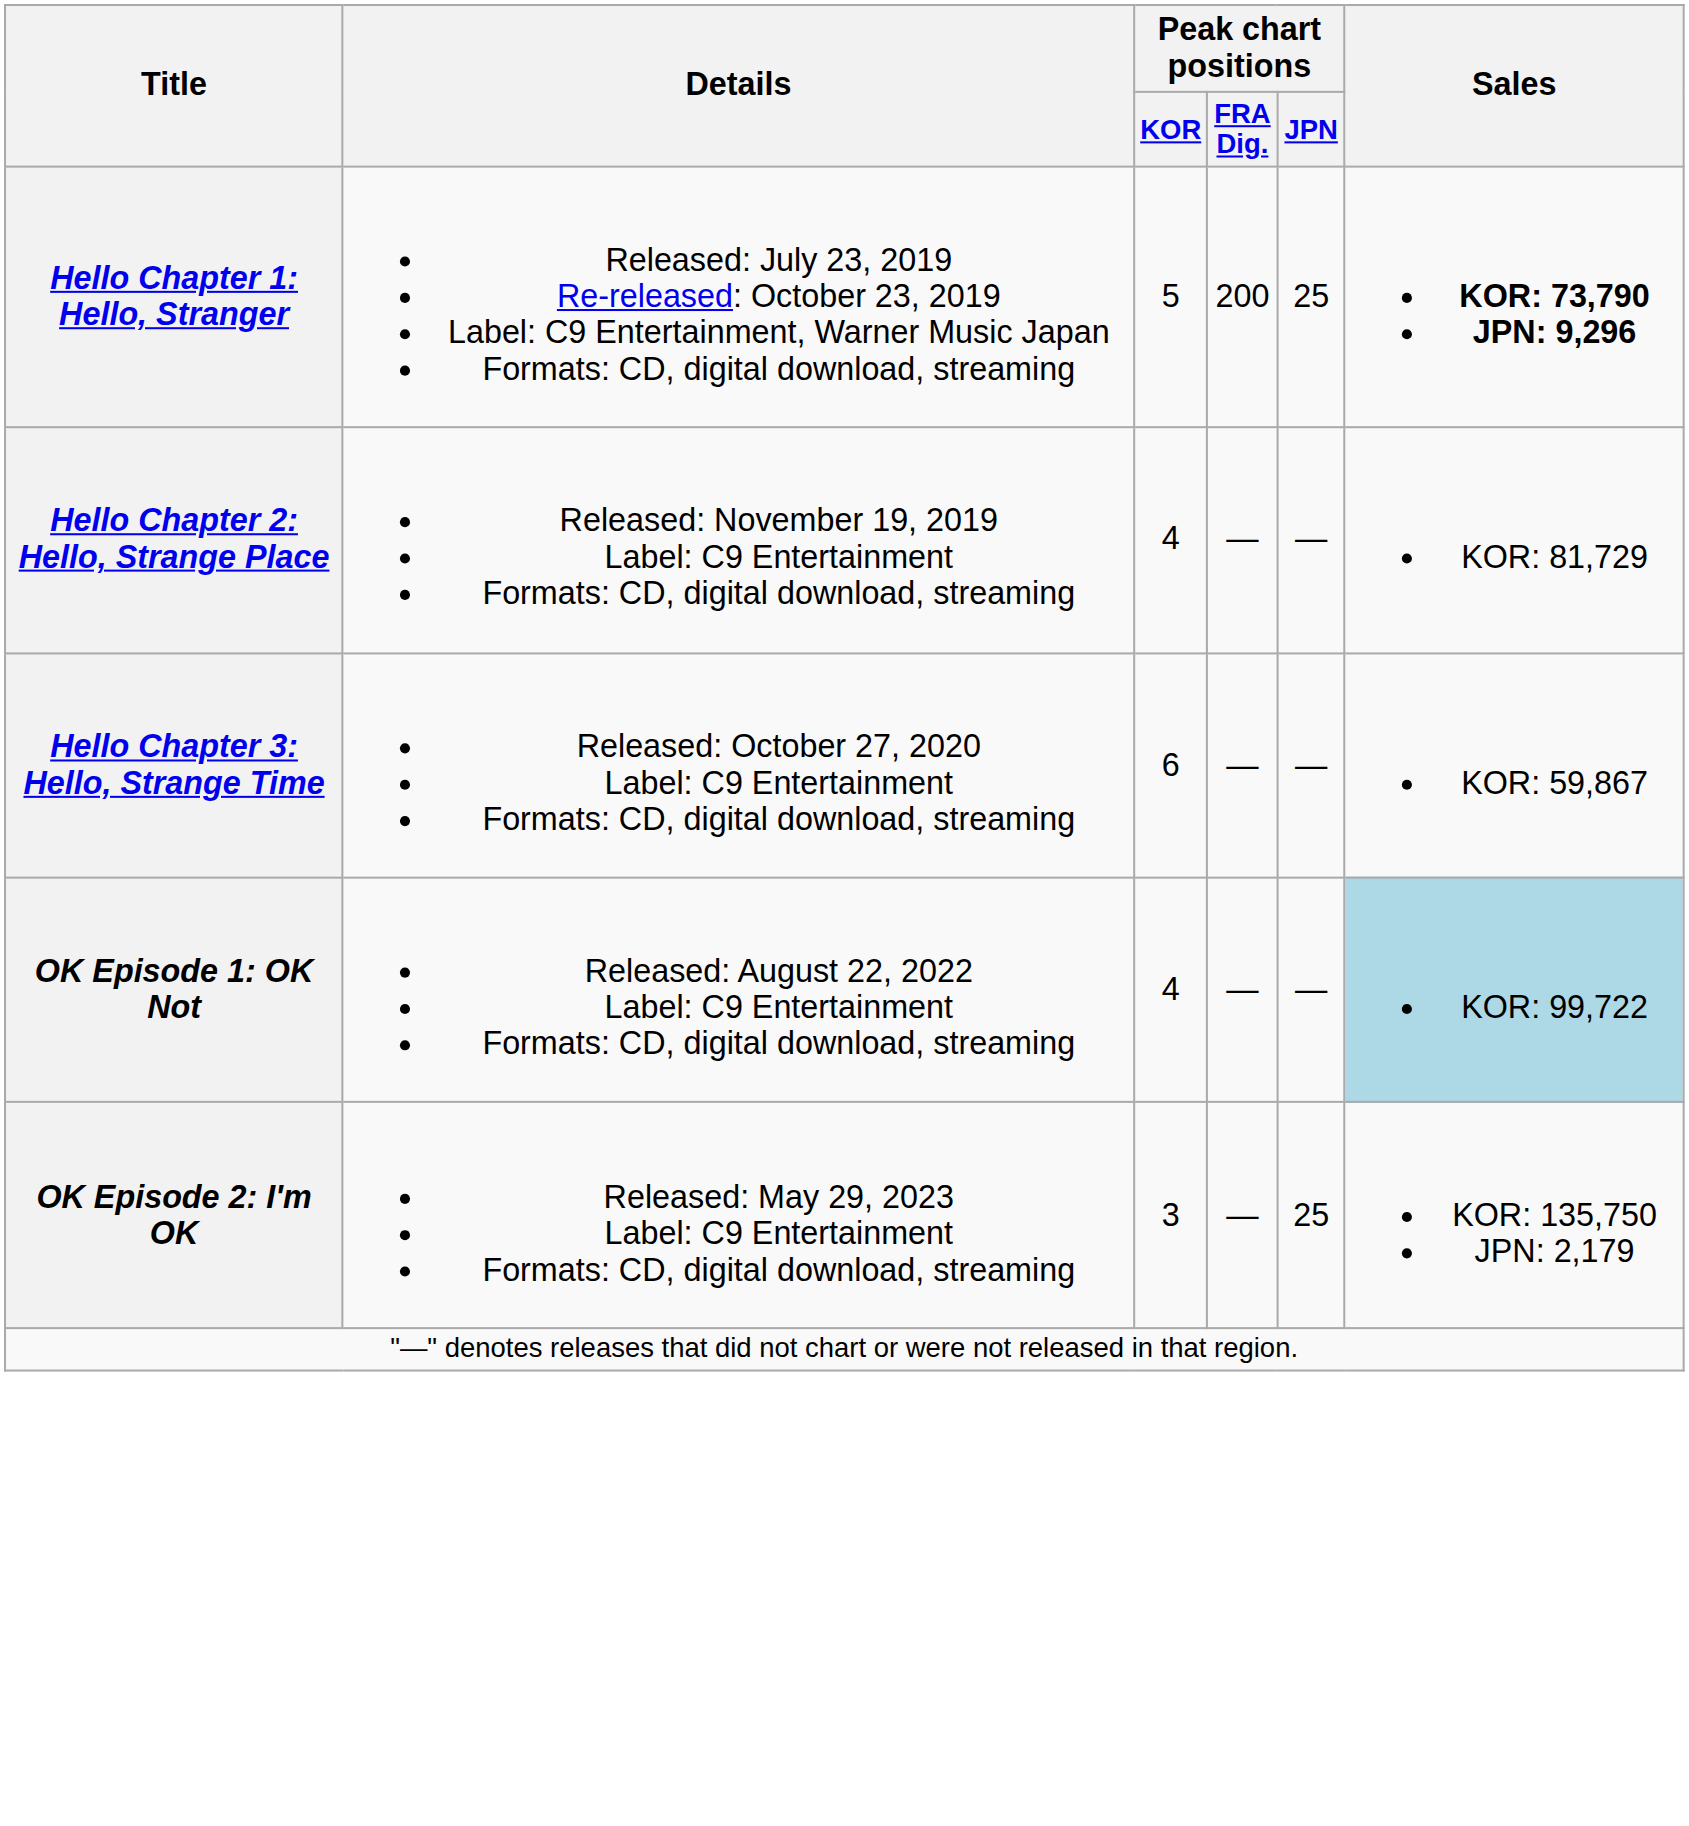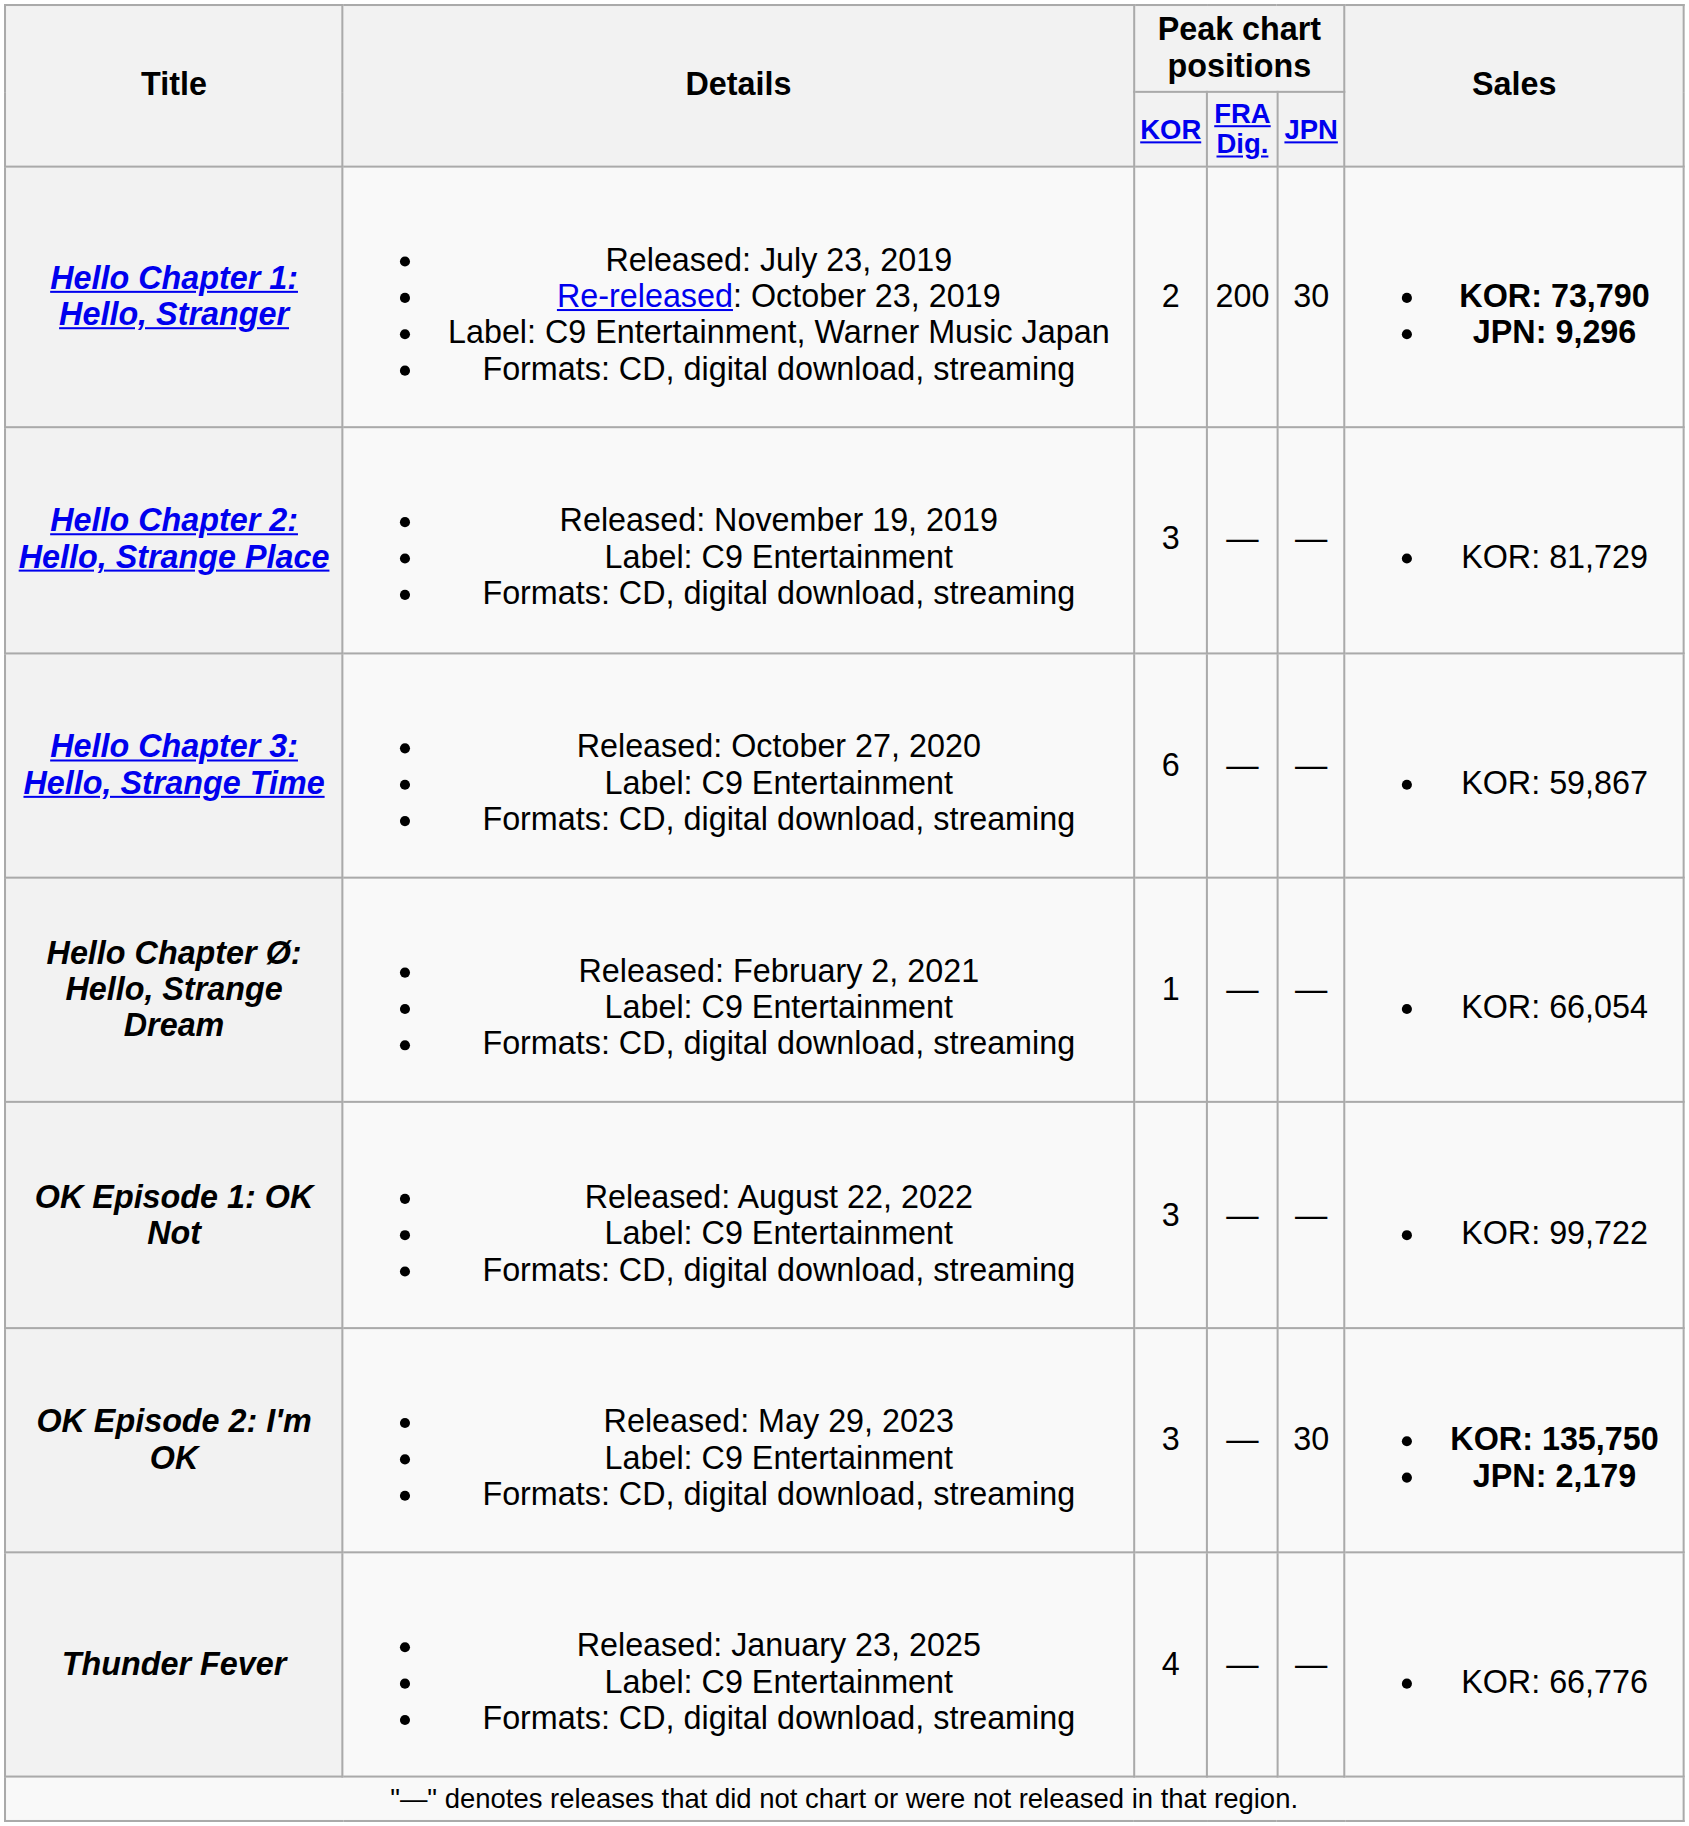 <table class="wikitable plainrowheaders" style="text-align:center">
 <tr>
 <th rowspan="2" style="width:10em">Title</th>
 <th rowspan="2" style="width:24em">Details</th>
 <th colspan="3">Peak chart positions</th>
 <th rowspan="2" style="width:10em">Sales</th>
 </tr>
 <tr>
 <th scope="col" style="width:2em;font-size:85%"><a href='#'>KOR</a><br></th>
 <th scope="col" style="width:2em;font-size:85%"><a href='#'>FRA<br>Dig.</a><br></th>
 <th scope="col" style="width:2em;font-size:85%"><a href='#'>JPN</a><br></th>
 </tr>
 <tr>
 <th scope="row"><em><a href='#'>Hello Chapter 1: Hello, Stranger</a></em></th>
 <td><br><ul><li>Released: July 23, 2019</li><li><a href='#'>Re-released</a>: October 23, 2019 </li><li>Label: C9 Entertainment, Warner Music Japan</li><li>Formats: CD, digital download, streaming</li></ul></td>
-<td>5</td>
+<td>2</td>
 <td>200</td>
-<td>25</td>
+<td>30</td>
 <td><strong><br><ul><li>KOR: 73,790</li><li>JPN: 9,296</li></ul></strong></td>
 </tr>
 <tr>
 <th scope="row"><em><a href='#'>Hello Chapter 2: Hello, Strange Place</a></em></th>
 <td><br><ul><li>Released: November 19, 2019</li><li>Label: C9 Entertainment</li><li>Formats: CD, digital download, streaming</li></ul></td>
-<td>4</td>
+<td>3</td>
 <td>—</td>
 <td>—</td>
 <td><br><ul><li>KOR: 81,729</li></ul></td>
 </tr>
 <tr>
 <th scope="row"><em><a href='#'>Hello Chapter 3: Hello, Strange Time</a></em></th>
 <td><br><ul><li>Released: October 27, 2020</li><li>Label: C9 Entertainment</li><li>Formats: CD, digital download, streaming</li></ul></td>
 <td>6</td>
 <td>—</td>
 <td>—</td>
 <td><br><ul><li>KOR: 59,867</li></ul></td>
 </tr>
 <tr>
+<th scope="row"><em>Hello Chapter Ø: Hello, Strange Dream</em></th>
+<td><br><ul><li>Released: February 2, 2021</li><li>Label: C9 Entertainment</li><li>Formats: CD, digital download, streaming</li></ul></td>
+<td>1</td>
+<td>—</td>
+<td>—</td>
+<td><br><ul><li>KOR: 66,054</li></ul></td>
+</tr>
+<tr>
 <th scope="row"><em>OK Episode 1: OK Not</em></th>
 <td><br><ul><li>Released: August 22, 2022</li><li>Label: C9 Entertainment</li><li>Formats: CD, digital download, streaming</li></ul></td>
-<td>4</td>
+<td>3</td>
 <td>—</td>
 <td>—</td>
-<td style="background: lightblue;"><br><ul><li>KOR: 99,722</li></ul></td>
+<td><br><ul><li>KOR: 99,722</li></ul></td>
 </tr>
 <tr>
 <th scope="row"><em>OK Episode 2: I'm OK</em></th>
 <td><br><ul><li>Released: May 29, 2023</li><li>Label: C9 Entertainment</li><li>Formats: CD, digital download, streaming</li></ul></td>
 <td>3</td>
 <td>—</td>
-<td>25</td>
-<td><br><ul><li>KOR: 135,750</li><li>JPN: 2,179</li></ul></td>
+<td>30</td>
+<td><strong><br><ul><li>KOR: 135,750</li><li>JPN: 2,179</li></ul></strong></td>
+</tr>
+<tr>
+<th scope="row"><em>Thunder Fever</em></th>
+<td><br><ul><li>Released: January 23, 2025</li><li>Label: C9 Entertainment</li><li>Formats: CD, digital download, streaming</li></ul></td>
+<td>4</td>
+<td>—</td>
+<td>—</td>
+<td><br><ul><li>KOR: 66,776</li></ul></td>
 </tr>
 <tr>
 <td colspan="6" style="font-size:85%">"—" denotes releases that did not chart or were not released in that region.</td>
 </tr>
 </table>
